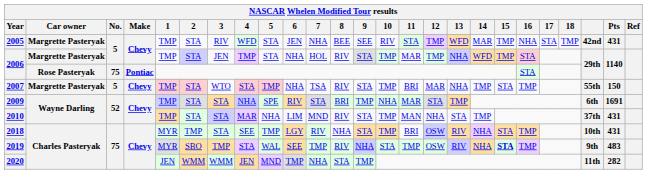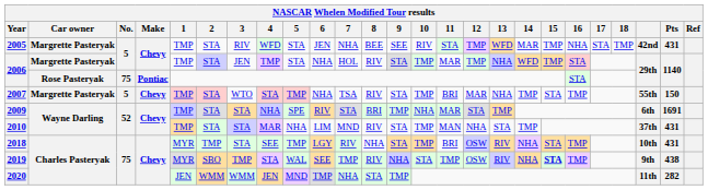 <table class="wikitable" style="text-align:center; font-size:75%">
 <tr>
 <th colspan=38><a href='#'>NASCAR</a> <a href='#'>Whelen Modified Tour</a> results</th>
 </tr>
 <tr>
 <th>Year</th>
 <th>Car owner</th>
 <th>No.</th>
 <th>Make</th>
 <th>1</th>
 <th>2</th>
 <th>3</th>
 <th>4</th>
 <th>5</th>
 <th>6</th>
 <th>7</th>
 <th>8</th>
 <th>9</th>
 <th>10</th>
 <th>11</th>
 <th>12</th>
 <th>13</th>
 <th>14</th>
 <th>15</th>
 <th>16</th>
 <th>17</th>
 <th>18</th>
 <th></th>
 <th>Pts</th>
 <th>Ref</th>
 </tr>
 <tr>
 <th><a href='#'>2005</a></th>
 <th>Margrette Pasteryak</th>
 <th rowspan=2>5</th>
 <th rowspan=2><a href='#'>Chevy</a></th>
 <td><a href='#'>TMP</a></td>
 <td><a href='#'>STA</a></td>
 <td><a href='#'>RIV</a></td>
 <td style="background:#DFFFDF;"><a href='#'>WFD</a><br></td>
 <td><a href='#'>STA</a></td>
 <td><a href='#'>JEN</a></td>
 <td><a href='#'>NHA</a></td>
 <td><a href='#'>BEE</a></td>
 <td><a href='#'>SEE</a></td>
 <td><a href='#'>RIV</a></td>
 <td style="background:#DFFFDF;"><a href='#'>STA</a><br></td>
 <td style="background:#EFCFFF;"><a href='#'>TMP</a><br></td>
 <td style="background:#FFDF9F;"><a href='#'>WFD</a><br></td>
 <td><a href='#'>MAR</a></td>
 <td><a href='#'>TMP</a></td>
 <td><a href='#'>NHA</a></td>
 <td><a href='#'>STA</a></td>
 <td><a href='#'>TMP</a></td>
 <th>42nd</th>
 <th>431</th>
 <th></th>
 </tr>
 <tr>
 <th rowspan=2><a href='#'>2006</a></th>
 <th>Margrette Pasteryak</th>
 <td><a href='#'>TMP</a></td>
 <td style="background:#CFCFFF;"><a href='#'>STA</a><br></td>
 <td><a href='#'>JEN</a></td>
 <td style="background:#EFCFFF;"><a href='#'>TMP</a><br></td>
 <td><a href='#'>STA</a></td>
 <td><a href='#'>NHA</a></td>
 <td><a href='#'>HOL</a></td>
 <td><a href='#'>RIV</a></td>
 <td style="background:#DFDFDF;"><a href='#'>STA</a><br></td>
 <td style="background:#DFFFDF;"><a href='#'>TMP</a><br></td>
 <td><a href='#'>MAR</a></td>
 <td style="background:#DFFFDF;"><a href='#'>TMP</a><br></td>
 <td style="background:#CFCFFF;"><a href='#'>NHA</a><br></td>
 <td style="background:#FFDF9F;"><a href='#'>WFD</a><br></td>
 <td style="background:#FFDF9F;"><a href='#'>TMP</a><br></td>
 <td style="background:#FFCFCF;"><a href='#'>STA</a><br></td>
 <td colspan=2></td>
 <th rowspan=2>29th</th>
 <th rowspan=2>1140</th>
 <th rowspan=2></th>
 </tr>
 <tr>
 <th>Rose Pasteryak</th>
 <th>75</th>
 <th><a href='#'>Pontiac</a></th>
 <td colspan=15></td>
 <td style="background:#DFFFDF;"><a href='#'>STA</a><br></td>
 <td colspan=2></td>
 </tr>
 <tr>
 <th><a href='#'>2007</a></th>
 <th>Margrette Pasteryak</th>
 <th>5</th>
 <th><a href='#'>Chevy</a></th>
 <td style="background:#FFCFCF;"><a href='#'>TMP</a><br></td>
 <td style="background:#FFCFCF;"><a href='#'>STA</a><br></td>
 <td><a href='#'>WTO</a></td>
 <td style="background:#FFCFCF;"><a href='#'>STA</a><br></td>
 <td style="background:#FFCFCF;"><a href='#'>TMP</a><br></td>
 <td><a href='#'>NHA</a></td>
 <td><a href='#'>TSA</a></td>
 <td><a href='#'>RIV</a></td>
 <td><a href='#'>STA</a></td>
 <td><a href='#'>TMP</a></td>
 <td><a href='#'>BRI</a></td>
 <td><a href='#'>MAR</a></td>
 <td><a href='#'>NHA</a></td>
 <td><a href='#'>TMP</a></td>
 <td><a href='#'>STA</a></td>
 <td><a href='#'>TMP</a></td>
 <td colspan=2></td>
 <th>55th</th>
 <th>150</th>
 <th></th>
 </tr>
 <tr>
 <th><a href='#'>2009</a></th>
 <th rowspan=2>Wayne Darling</th>
 <th rowspan=2>52</th>
 <th rowspan=2><a href='#'>Chevy</a></th>
 <td style="background:#CFCFFF;"><a href='#'>TMP</a><br></td>
 <td style="background:#DFDFDF;"><a href='#'>STA</a><br></td>
 <td style="background:#FFDF9F;"><a href='#'>STA</a><br></td>
 <td style="background:#CFCFFF;"><a href='#'>NHA</a><br></td>
 <td style="background:#DFFFDF;"><a href='#'>SPE</a><br></td>
 <td style="background:#FFDF9F;"><a href='#'>RIV</a><br></td>
 <td style="background:#DFDFDF;"><a href='#'>STA</a><br></td>
 <td style="background:#DFFFDF;"><a href='#'>BRI</a><br></td>
 <td style="background:#DFFFDF;"><a href='#'>TMP</a><br></td>
 <td style="background:#DFFFDF;"><a href='#'>NHA</a><br></td>
 <td style="background:#DFFFDF;"><a href='#'>MAR</a><br></td>
 <td style="background:#DFDFDF;"><a href='#'>STA</a><br></td>
 <td style="background:#FFDF9F;"><a href='#'>TMP</a><br></td>
 <td colspan=5></td>
 <th>6th</th>
 <th>1691</th>
 <th></th>
 </tr>
 <tr>
 <th><a href='#'>2010</a></th>
 <td style="background:#FFDF9F;"><a href='#'>TMP</a><br></td>
 <td style="background:#DFFFDF;"><a href='#'>STA</a><br></td>
 <td style="background:#CFCFFF;"><a href='#'>STA</a><br></td>
 <td style="background:#EFCFFF;"><a href='#'>MAR</a><br></td>
 <td><a href='#'>NHA</a></td>
 <td><a href='#'>LIM</a></td>
 <td><a href='#'>MND</a></td>
 <td><a href='#'>RIV</a></td>
 <td><a href='#'>STA</a></td>
 <td><a href='#'>TMP</a></td>
 <td><a href='#'>MAN</a></td>
 <td><a href='#'>NHA</a></td>
 <td><a href='#'>STA</a></td>
 <td><a href='#'>TMP</a></td>
 <td colspan=4></td>
 <th>37th</th>
 <th>431</th>
 <th></th>
 </tr>
 <tr>
 <th><a href='#'>2018</a></th>
 <th rowspan=3>Charles Pasteryak</th>
 <th rowspan=3>75</th>
 <th rowspan=3><a href='#'>Chevy</a></th>
 <td style="background:#DFFFDF;"><a href='#'>MYR</a><br></td>
 <td style="background:#DFFFDF;"><a href='#'>TMP</a><br></td>
 <td style="background:#DFFFDF;"><a href='#'>STA</a><br></td>
 <td style="background:#DFFFDF;"><a href='#'>SEE</a><br></td>
 <td style="background:#DFFFDF;"><a href='#'>TMP</a><br></td>
 <td style="background:#FFDF9F;"><a href='#'>LGY</a><br></td>
 <td style="background:#DFFFDF;"><a href='#'>RIV</a><br></td>
 <td><a href='#'>NHA</a></td>
 <td style="background:#FFDF9F;"><a href='#'>STA</a><br></td>
 <td style="background:#FFDF9F;"><a href='#'>TMP</a><br></td>
 <td><a href='#'>BRI</a></td>
 <td style="background:#CFCFFF;"><a href='#'>OSW</a><br></td>
 <td style="background:#FFDF9F;"><a href='#'>RIV</a><br></td>
 <td style="background:#EFCFFF;"><a href='#'>NHA</a><br></td>
 <td style="background:#FFDF9F;"><a href='#'>STA</a><br></td>
 <td style="background:#FFDF9F;"><a href='#'>TMP</a><br></td>
 <td colspan=2></td>
 <th>10th</th>
 <th>431</th>
 <th></th>
 </tr>
 <tr>
 <th><a href='#'>2019</a></th>
 <td style="background:#DFDFDF;"><a href='#'>MYR</a><br></td>
 <td style="background:#FFDF9F;"><a href='#'>SBO</a><br></td>
 <td style="background:#FFDF9F;"><a href='#'>TMP</a><br></td>
 <td style="background:#EFCFFF;"><a href='#'>STA</a><br></td>
 <td style="background:#DFFFDF;"><a href='#'>WAL</a><br></td>
 <td style="background:#FFDF9F;"><a href='#'>SEE</a><br></td>
 <td style="background:#DFFFDF;"><a href='#'>TMP</a><br></td>
 <td style="background:#DFFFDF;"><a href='#'>RIV</a><br></td>
 <td style="background:#CFCFFF;"><a href='#'>NHA</a><br></td>
 <td style="background:#DFFFDF;"><a href='#'>STA</a><br></td>
 <td style="background:#DFFFDF;"><a href='#'>TMP</a><br></td>
 <td style="background:#DFFFDF;"><a href='#'>OSW</a><br></td>
 <td style="background:#CFCFFF;"><a href='#'>RIV</a><br></td>
 <td style="background:#FFDF9F;"><a href='#'>NHA</a><br></td>
 <td style="background:#DFFFDF;"><strong><a href='#'>STA</a></strong><br></td>
 <td style="background:#EFCFFF;"><a href='#'>TMP</a><br></td>
 <td colspan=2></td>
 <th>9th</th>
-<th>483</th>
+<th>438</th>
 <th></th>
 </tr>
 <tr>
 <th><a href='#'>2020</a></th>
 <td style="background:#DFFFDF;"><a href='#'>JEN</a><br></td>
 <td style="background:#FFDF9F;"><a href='#'>WMM</a><br></td>
 <td style="background:#DFFFDF;"><a href='#'>WMM</a><br></td>
 <td style="background:#FFDF9F;"><a href='#'>JEN</a><br></td>
 <td style="background:#EFCFFF;"><a href='#'>MND</a><br></td>
 <td style="background:#DFDFDF;"><a href='#'>TMP</a><br></td>
 <td style="background:#DFFFDF;"><a href='#'>NHA</a><br></td>
 <td style="background:#DFFFDF;"><a href='#'>STA</a><br></td>
 <td style="background:#DFFFDF;"><a href='#'>TMP</a><br></td>
 <td colspan=9></td>
 <th>11th</th>
 <th>282</th>
 <th></th>
 </tr>
 </table>
